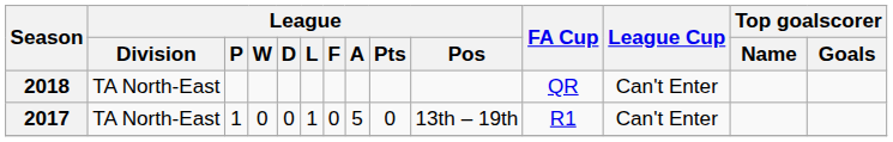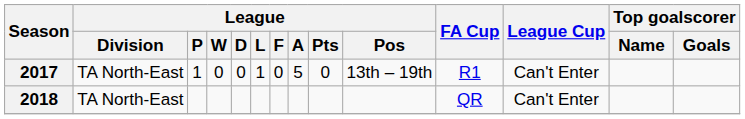 <table class="wikitable" style="text-align: center">
 <tr>
 <th rowspan=2>Season</th>
 <th colspan=9>League</th>
 <th rowspan=2><a href='#'>FA Cup</a></th>
 <th rowspan=2><a href='#'>League Cup</a></th>
 <th colspan=2>Top goalscorer</th>
 </tr>
 <tr>
 <th>Division</th>
 <th>P</th>
 <th>W</th>
 <th>D</th>
 <th>L</th>
 <th>F</th>
 <th>A</th>
 <th>Pts</th>
 <th>Pos</th>
 <th>Name</th>
 <th>Goals</th>
 </tr>
 <tr>
+<th>2017</th>
+<td>TA North-East</td>
+<td>1</td>
+<td>0</td>
+<td>0</td>
+<td>1</td>
+<td>0</td>
+<td>5</td>
+<td>0</td>
+<td>13th – 19th</td>
+<td><a href='#'>R1</a></td>
+<td>Can't Enter</td>
+<td></td>
+<td></td>
+</tr>
+<tr>
 <th>2018</th>
 <td>TA North-East</td>
 <td></td>
 <td></td>
 <td></td>
 <td></td>
 <td></td>
 <td></td>
 <td></td>
 <td></td>
 <td><a href='#'>QR</a></td>
 <td>Can't Enter</td>
 <td></td>
 <td></td>
 </tr>
 <tr>
-<th>2017</th>
-<td>TA North-East</td>
-<td>1</td>
-<td>0</td>
-<td>0</td>
-<td>1</td>
-<td>0</td>
-<td>5</td>
-<td>0</td>
-<td>13th – 19th</td>
-<td><a href='#'>R1</a></td>
-<td>Can't Enter</td>
-<td></td>
-<td></td>
-</tr>
-<tr>
 </tr>
 </table>
